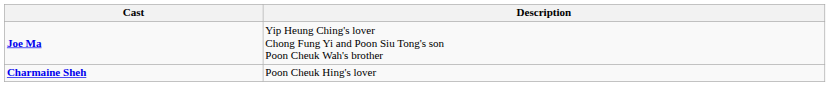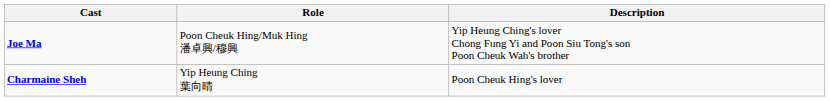 <table class="wikitable" width="60%">
 <tr>
 <th>Cast</th>
+<th>Role</th>
 <th>Description</th>
 </tr>
 <tr>
 <td><strong><a href='#'>Joe Ma</a></strong></td>
+<td>Poon Cheuk Hing/Muk Hing<br>潘卓興/穆興</td>
 <td>Yip Heung Ching's lover<br>Chong Fung Yi and Poon Siu Tong's son<br>Poon Cheuk Wah's brother</td>
 </tr>
 <tr>
 <td><strong><a href='#'>Charmaine Sheh</a></strong></td>
+<td>Yip Heung Ching<br>葉向晴</td>
 <td>Poon Cheuk Hing's lover</td>
 </tr>
 </table>
